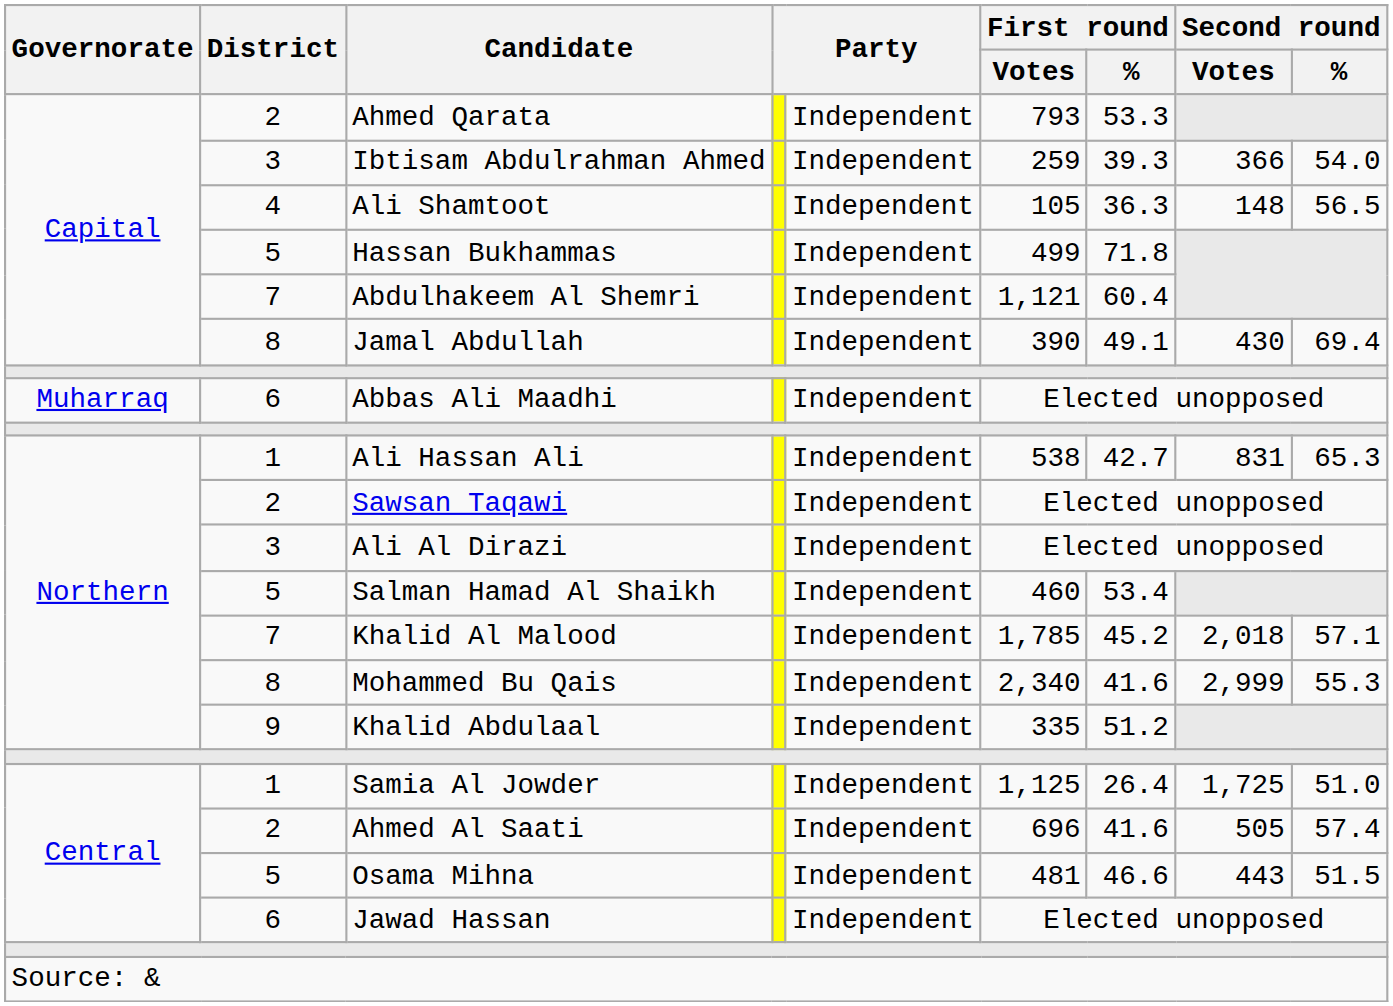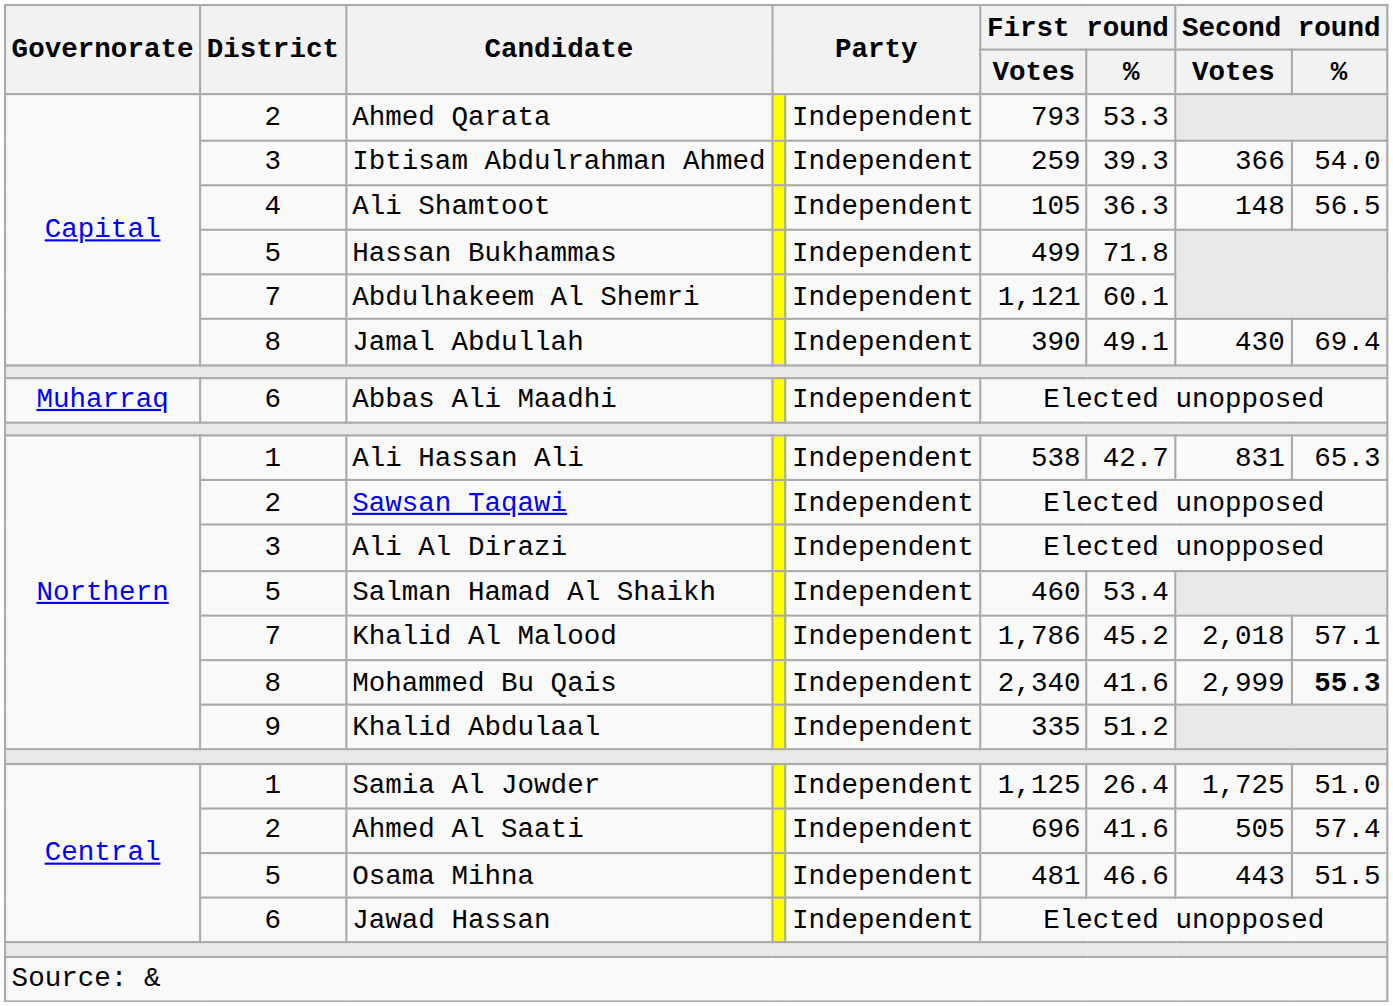 <table class=wikitable style=text-align:right>
 <tr>
 <th rowspan=2>Governorate</th>
 <th rowspan=2>District</th>
 <th rowspan=2>Candidate</th>
 <th rowspan=2 colspan=2>Party</th>
 <th colspan=2>First round</th>
 <th colspan=2>Second round</th>
 </tr>
 <tr>
 <th>Votes</th>
 <th>%</th>
 <th>Votes</th>
 <th>%</th>
 </tr>
 <tr>
 <td rowspan=6 style=text-align:center><a href='#'>Capital</a></td>
 <td align=center>2</td>
 <td align=left>Ahmed Qarata</td>
 <td bgcolor=yellow></td>
 <td align=left>Independent</td>
 <td>793</td>
 <td>53.3</td>
 <td colspan=2 bgcolor=#E9E9E9></td>
 </tr>
 <tr>
 <td align=center>3</td>
 <td align=left>Ibtisam Abdulrahman Ahmed</td>
 <td bgcolor=yellow></td>
 <td align=left>Independent</td>
 <td>259</td>
 <td>39.3</td>
 <td>366</td>
 <td>54.0</td>
 </tr>
 <tr>
 <td align=center>4</td>
 <td align=left>Ali Shamtoot</td>
 <td bgcolor=yellow></td>
 <td align=left>Independent</td>
 <td>105</td>
 <td>36.3</td>
 <td>148</td>
 <td>56.5</td>
 </tr>
 <tr>
 <td align=center>5</td>
 <td align=left>Hassan Bukhammas</td>
 <td bgcolor=yellow></td>
 <td align=left>Independent</td>
 <td>499</td>
 <td>71.8</td>
 <td colspan=2 rowspan=2 bgcolor=#E9E9E9></td>
 </tr>
 <tr>
 <td align=center>7</td>
 <td align=left>Abdulhakeem Al Shemri</td>
 <td bgcolor=yellow></td>
 <td align=left>Independent</td>
 <td>1,121</td>
-<td>60.4</td>
+<td>60.1</td>
 </tr>
 <tr>
 <td align=center>8</td>
 <td align=left>Jamal Abdullah</td>
 <td bgcolor=yellow></td>
 <td align=left>Independent</td>
 <td>390</td>
 <td>49.1</td>
 <td>430</td>
 <td>69.4</td>
 </tr>
 <tr>
 <td colspan=9 align=left bgcolor=#E9E9E9></td>
 </tr>
 <tr>
 <td rowspan=1 style=text-align:center><a href='#'>Muharraq</a></td>
 <td align=center>6</td>
 <td align=left>Abbas Ali Maadhi</td>
 <td bgcolor=yellow></td>
 <td align=left>Independent</td>
 <td colspan=4 align=center>Elected unopposed</td>
 </tr>
 <tr>
 <td colspan=9 align=left bgcolor=#E9E9E9></td>
 </tr>
 <tr>
 <td rowspan=7 style=text-align:center><a href='#'>Northern</a></td>
 <td align=center>1</td>
 <td align=left>Ali Hassan Ali</td>
 <td bgcolor=yellow></td>
 <td align=left>Independent</td>
 <td>538</td>
 <td>42.7</td>
 <td>831</td>
 <td>65.3</td>
 </tr>
 <tr>
 <td align=center>2</td>
 <td align=left><a href='#'>Sawsan Taqawi</a></td>
 <td bgcolor=yellow></td>
 <td align=left>Independent</td>
 <td colspan=4 align=center>Elected unopposed</td>
 </tr>
 <tr>
 <td align=center>3</td>
 <td align=left>Ali Al Dirazi</td>
 <td bgcolor=yellow></td>
 <td align=left>Independent</td>
 <td colspan=4 align=center>Elected unopposed</td>
 </tr>
 <tr>
 <td align=center>5</td>
 <td align=left>Salman Hamad Al Shaikh</td>
 <td bgcolor=yellow></td>
 <td align=left>Independent</td>
 <td>460</td>
 <td>53.4</td>
 <td colspan=2 bgcolor=#E9E9E9></td>
 </tr>
 <tr>
 <td align=center>7</td>
 <td align=left>Khalid Al Malood</td>
 <td bgcolor=yellow></td>
 <td align=left>Independent</td>
-<td>1,785</td>
+<td>1,786</td>
 <td>45.2</td>
 <td>2,018</td>
 <td>57.1</td>
 </tr>
 <tr>
 <td align=center>8</td>
 <td align=left>Mohammed Bu Qais</td>
 <td bgcolor=yellow></td>
 <td align=left>Independent</td>
 <td>2,340</td>
 <td>41.6</td>
 <td>2,999</td>
-<td>55.3</td>
+<td><strong>55.3</strong></td>
 </tr>
 <tr>
 <td align=center>9</td>
 <td align=left>Khalid Abdulaal</td>
 <td bgcolor=yellow></td>
 <td align=left>Independent</td>
 <td>335</td>
 <td>51.2</td>
 <td colspan=2 bgcolor=#E9E9E9></td>
 </tr>
 <tr>
 <td colspan=9 align=left bgcolor=#E9E9E9></td>
 </tr>
 <tr>
 <td rowspan=4 style=text-align:center><a href='#'>Central</a></td>
 <td align=center>1</td>
 <td align=left>Samia Al Jowder</td>
 <td bgcolor=yellow></td>
 <td align=left>Independent</td>
 <td>1,125</td>
 <td>26.4</td>
 <td>1,725</td>
 <td>51.0</td>
 </tr>
 <tr>
 <td align=center>2</td>
 <td align=left>Ahmed Al Saati</td>
 <td bgcolor=yellow></td>
 <td align=left>Independent</td>
 <td>696</td>
 <td>41.6</td>
 <td>505</td>
 <td>57.4</td>
 </tr>
 <tr>
 <td align=center>5</td>
 <td align=left>Osama Mihna</td>
 <td bgcolor=yellow></td>
 <td align=left>Independent</td>
 <td>481</td>
 <td>46.6</td>
 <td>443</td>
 <td>51.5</td>
 </tr>
 <tr>
 <td align=center>6</td>
 <td align=left>Jawad Hassan</td>
 <td bgcolor=yellow></td>
 <td align=left>Independent</td>
 <td colspan=4 align=center>Elected unopposed</td>
 </tr>
 <tr>
 <td colspan=9 align=left bgcolor=#E9E9E9></td>
 </tr>
 <tr>
 <td align=left colspan=9>Source:  & </td>
 </tr>
 </table>
